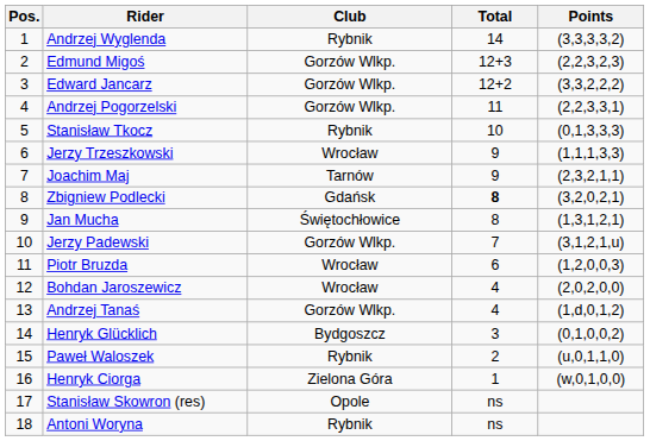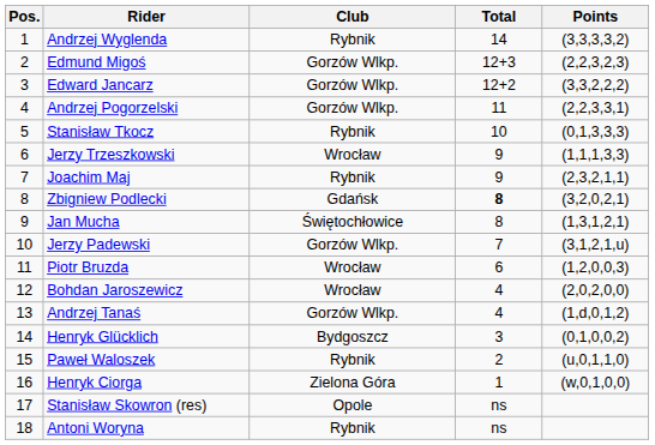 <table class=wikitable style="font-size:93%;">
 <tr>
 <th width=25px>Pos.</th>
 <th width=200px>Rider</th>
 <th width=200px>Club</th>
 <th width=80px>Total</th>
 <th width=100px>Points</th>
 </tr>
 <tr align=center>
 <td>1</td>
 <td align=left><a href='#'>Andrzej Wyglenda</a></td>
 <td>Rybnik</td>
 <td>14</td>
 <td>(3,3,3,3,2)</td>
 </tr>
 <tr align=center>
 <td>2</td>
 <td align=left><a href='#'>Edmund Migoś</a></td>
 <td>Gorzów Wlkp.</td>
 <td>12+3</td>
 <td>(2,2,3,2,3)</td>
 </tr>
 <tr align=center>
 <td>3</td>
 <td align=left><a href='#'>Edward Jancarz</a></td>
 <td>Gorzów Wlkp.</td>
 <td>12+2</td>
 <td>(3,3,2,2,2)</td>
 </tr>
 <tr align=center>
 <td>4</td>
 <td align=left><a href='#'>Andrzej Pogorzelski</a></td>
 <td>Gorzów Wlkp.</td>
 <td>11</td>
 <td>(2,2,3,3,1)</td>
 </tr>
 <tr align=center>
 <td>5</td>
 <td align=left><a href='#'>Stanisław Tkocz</a></td>
 <td>Rybnik</td>
 <td>10</td>
 <td>(0,1,3,3,3)</td>
 </tr>
 <tr align=center>
 <td>6</td>
 <td align=left><a href='#'>Jerzy Trzeszkowski</a></td>
 <td>Wrocław</td>
 <td>9</td>
 <td>(1,1,1,3,3)</td>
 </tr>
 <tr align=center>
 <td>7</td>
 <td align=left><a href='#'>Joachim Maj</a></td>
-<td>Tarnów</td>
+<td>Rybnik</td>
 <td>9</td>
 <td>(2,3,2,1,1)</td>
 </tr>
 <tr align=center>
 <td>8</td>
 <td align=left><a href='#'>Zbigniew Podlecki</a></td>
 <td>Gdańsk</td>
 <td><strong>8</strong></td>
 <td>(3,2,0,2,1)</td>
 </tr>
 <tr align=center>
 <td>9</td>
 <td align=left><a href='#'>Jan Mucha</a></td>
 <td>Świętochłowice</td>
 <td>8</td>
 <td>(1,3,1,2,1)</td>
 </tr>
 <tr align=center>
 <td>10</td>
 <td align=left><a href='#'>Jerzy Padewski</a></td>
 <td>Gorzów Wlkp.</td>
 <td>7</td>
 <td>(3,1,2,1,u)</td>
 </tr>
 <tr align=center>
 <td>11</td>
 <td align=left><a href='#'>Piotr Bruzda</a></td>
 <td>Wrocław</td>
 <td>6</td>
 <td>(1,2,0,0,3)</td>
 </tr>
 <tr align=center>
 <td>12</td>
 <td align=left><a href='#'>Bohdan Jaroszewicz</a></td>
 <td>Wrocław</td>
 <td>4</td>
 <td>(2,0,2,0,0)</td>
 </tr>
 <tr align=center>
 <td>13</td>
 <td align=left><a href='#'>Andrzej Tanaś</a></td>
 <td>Gorzów Wlkp.</td>
 <td>4</td>
 <td>(1,d,0,1,2)</td>
 </tr>
 <tr align=center>
 <td>14</td>
 <td align=left><a href='#'>Henryk Glücklich</a></td>
 <td>Bydgoszcz</td>
 <td>3</td>
 <td>(0,1,0,0,2)</td>
 </tr>
 <tr align=center>
 <td>15</td>
 <td align=left><a href='#'>Paweł Waloszek</a></td>
 <td>Rybnik</td>
 <td>2</td>
 <td>(u,0,1,1,0)</td>
 </tr>
 <tr align=center>
 <td>16</td>
 <td align=left><a href='#'>Henryk Ciorga</a></td>
 <td>Zielona Góra</td>
 <td>1</td>
 <td>(w,0,1,0,0)</td>
 </tr>
 <tr align=center>
 <td>17</td>
 <td align=left><a href='#'>Stanisław Skowron</a> (res)</td>
 <td>Opole</td>
 <td>ns</td>
 <td></td>
 </tr>
 <tr align=center>
 <td>18</td>
 <td align=left><a href='#'>Antoni Woryna</a></td>
 <td>Rybnik</td>
 <td>ns</td>
 <td></td>
 </tr>
 </table>
